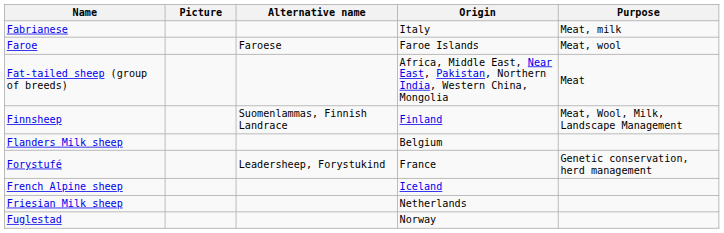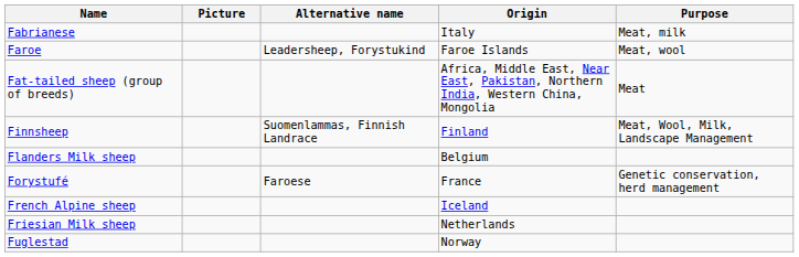 <table class="wikitable sortable">
 <tr>
 <th width="200">Name</th>
 <th width="85">Picture</th>
 <th width="200">Alternative name</th>
 <th width="200">Origin</th>
 <th width="200">Purpose</th>
 </tr>
 <tr>
 <td><a href='#'>Fabrianese</a></td>
 <td></td>
 <td></td>
 <td>Italy</td>
 <td>Meat, milk</td>
 </tr>
 <tr>
 <td><a href='#'>Faroe</a></td>
 <td></td>
-<td>Faroese</td>
+<td>Leadersheep, Forystukind</td>
 <td>Faroe Islands</td>
 <td>Meat, wool</td>
 </tr>
 <tr>
 <td><a href='#'>Fat-tailed sheep</a> (group of breeds)</td>
 <td></td>
 <td></td>
 <td>Africa, Middle East, <a href='#'>Near East</a>, <a href='#'>Pakistan</a>, Northern <a href='#'>India</a>, Western China, Mongolia</td>
 <td>Meat</td>
 </tr>
 <tr>
 <td><a href='#'>Finnsheep</a></td>
 <td></td>
 <td>Suomenlammas, Finnish Landrace</td>
 <td><a href='#'>Finland</a></td>
 <td>Meat, Wool, Milk, Landscape Management</td>
 </tr>
 <tr>
 <td><a href='#'>Flanders Milk sheep</a></td>
 <td></td>
 <td></td>
 <td>Belgium</td>
 <td></td>
 </tr>
 <tr>
 <td><a href='#'>Forystufé</a></td>
 <td></td>
-<td>Leadersheep, Forystukind</td>
+<td>Faroese</td>
 <td>France</td>
 <td>Genetic conservation, herd management</td>
 </tr>
 <tr>
 <td><a href='#'>French Alpine sheep</a></td>
 <td></td>
 <td></td>
 <td><a href='#'>Iceland</a></td>
 <td></td>
 </tr>
 <tr>
 <td><a href='#'>Friesian Milk sheep</a></td>
 <td></td>
 <td></td>
 <td>Netherlands</td>
 <td></td>
 </tr>
 <tr>
 <td><a href='#'>Fuglestad</a></td>
 <td></td>
 <td></td>
 <td>Norway</td>
 <td></td>
 </tr>
 </table>
